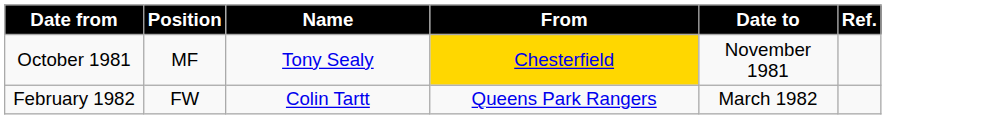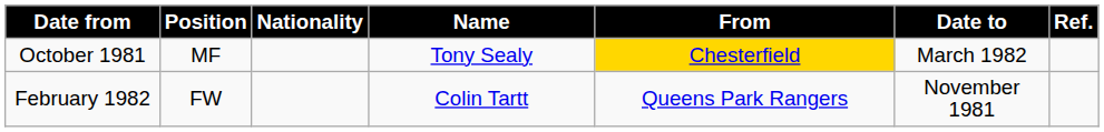 <table class="wikitable" style="text-align:center; font-size:90%; ">
 <tr>
 <th style="background:#000000; color:white; width:100px;">Date from</th>
 <th style="background:#000000; color:white; width:50px;">Position</th>
+<th style="background:#000000; color:white; width:50px;">Nationality</th>
 <th style="background:#000000; color:white; width:150px;">Name</th>
 <th style="background:#000000; color:white; width:200px;">From</th>
 <th style="background:#000000; color:white; width:100px;">Date to</th>
 <th style="background:#000000; color:white; width:25px;">Ref.</th>
 </tr>
 <tr>
 <td>October 1981</td>
 <td>MF</td>
+<td></td>
 <td><a href='#'>Tony Sealy</a></td>
 <td style="background: gold;"><a href='#'>Chesterfield</a></td>
-<td>November 1981</td>
+<td>March 1982</td>
 <td></td>
 </tr>
 <tr>
 <td>February 1982</td>
 <td>FW</td>
+<td></td>
 <td><a href='#'>Colin Tartt</a></td>
 <td><a href='#'>Queens Park Rangers</a></td>
-<td>March 1982</td>
+<td>November 1981</td>
 <td></td>
 </tr>
 </table>
